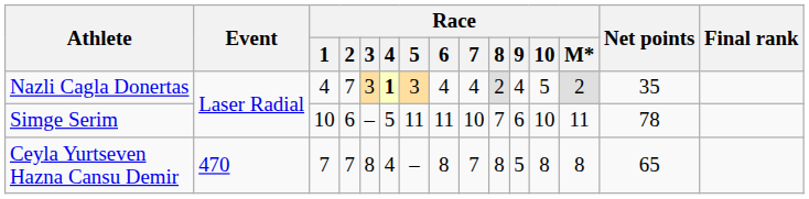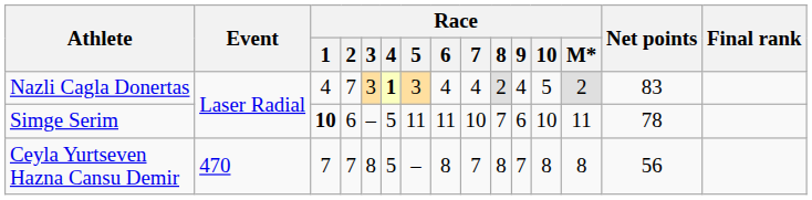 <table class="wikitable">
 <tr>
 <th rowspan="2">Athlete</th>
 <th rowspan="2">Event</th>
 <th colspan=11>Race</th>
 <th rowspan=2>Net points</th>
 <th rowspan=2>Final rank</th>
 </tr>
 <tr>
 <th>1</th>
 <th>2</th>
 <th>3</th>
 <th>4</th>
 <th>5</th>
 <th>6</th>
 <th>7</th>
 <th>8</th>
 <th>9</th>
 <th>10</th>
 <th>M*</th>
 </tr>
 <tr align=center>
 <td align=left><a href='#'>Nazli Cagla Donertas</a></td>
 <td align=left rowspan=2><a href='#'>Laser Radial</a></td>
 <td>4</td>
 <td>7</td>
 <td bgcolor="#FFDF9F">3</td>
 <td bgcolor="#FBFFBF"><strong>1</strong></td>
 <td bgcolor="#FFDF9F">3</td>
 <td>4</td>
 <td>4</td>
 <td bgcolor="#DFDFDF">2</td>
 <td>4</td>
 <td>5</td>
 <td bgcolor="#DFDFDF">2</td>
-<td>35</td>
+<td>83</td>
 <td></td>
 </tr>
 <tr align=center>
 <td align=left><a href='#'>Simge Serim</a></td>
-<td>10</td>
+<td><strong>10</strong></td>
 <td>6</td>
 <td>–</td>
 <td>5</td>
 <td>11</td>
 <td>11</td>
 <td>10</td>
 <td>7</td>
 <td>6</td>
 <td>10</td>
 <td>11</td>
 <td>78</td>
 <td></td>
 </tr>
 <tr align=center>
 <td align=left><a href='#'>Ceyla Yurtseven</a><br><a href='#'>Hazna Cansu Demir</a></td>
 <td align=left><a href='#'>470</a></td>
 <td>7</td>
 <td>7</td>
 <td>8</td>
-<td>4</td>
+<td>5</td>
 <td>–</td>
 <td>8</td>
 <td>7</td>
 <td>8</td>
-<td>5</td>
+<td>7</td>
 <td>8</td>
 <td>8</td>
-<td>65</td>
+<td>56</td>
 <td></td>
 </tr>
 </table>
